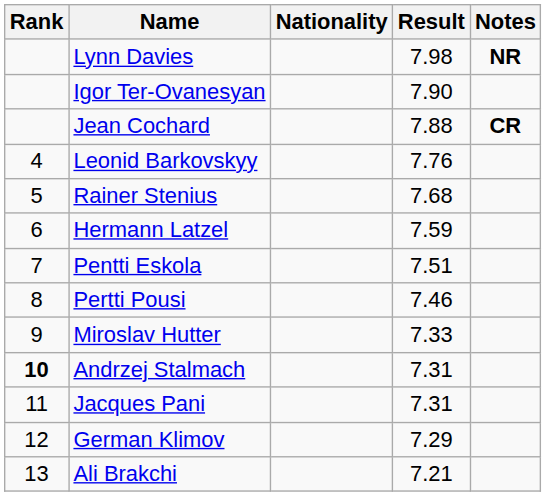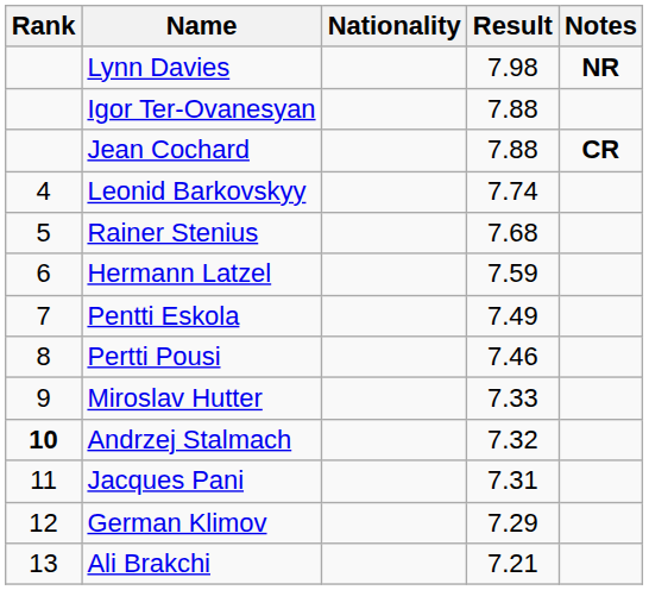 <table class="wikitable sortable" style="text-align:center">
 <tr>
 <th>Rank</th>
 <th>Name</th>
 <th>Nationality</th>
 <th>Result</th>
 <th>Notes</th>
 </tr>
 <tr>
 <td></td>
 <td align=left><a href='#'>Lynn Davies</a></td>
 <td align=left></td>
 <td>7.98</td>
 <td><strong>NR</strong></td>
 </tr>
 <tr>
 <td></td>
 <td align=left><a href='#'>Igor Ter-Ovanesyan</a></td>
 <td align=left></td>
-<td>7.90</td>
+<td>7.88</td>
 <td></td>
 </tr>
 <tr>
 <td></td>
 <td align=left><a href='#'>Jean Cochard</a></td>
 <td align=left></td>
 <td>7.88</td>
 <td><strong>CR</strong></td>
 </tr>
 <tr>
 <td>4</td>
 <td align=left><a href='#'>Leonid Barkovskyy</a></td>
 <td align=left></td>
-<td>7.76</td>
+<td>7.74</td>
 <td></td>
 </tr>
 <tr>
 <td>5</td>
 <td align=left><a href='#'>Rainer Stenius</a></td>
 <td align=left></td>
 <td>7.68</td>
 <td></td>
 </tr>
 <tr>
 <td>6</td>
 <td align=left><a href='#'>Hermann Latzel</a></td>
 <td align=left></td>
 <td>7.59</td>
 <td></td>
 </tr>
 <tr>
 <td>7</td>
 <td align=left><a href='#'>Pentti Eskola</a></td>
 <td align=left></td>
-<td>7.51</td>
+<td>7.49</td>
 <td></td>
 </tr>
 <tr>
 <td>8</td>
 <td align=left><a href='#'>Pertti Pousi</a></td>
 <td align=left></td>
 <td>7.46</td>
 <td></td>
 </tr>
 <tr>
 <td>9</td>
 <td align=left><a href='#'>Miroslav Hutter</a></td>
 <td align=left></td>
 <td>7.33</td>
 <td></td>
 </tr>
 <tr>
 <td><strong>10</strong></td>
 <td align=left><a href='#'>Andrzej Stalmach</a></td>
 <td align=left></td>
-<td>7.31</td>
+<td>7.32</td>
 <td></td>
 </tr>
 <tr>
 <td>11</td>
 <td align=left><a href='#'>Jacques Pani</a></td>
 <td align=left></td>
 <td>7.31</td>
 <td></td>
 </tr>
 <tr>
 <td>12</td>
 <td align=left><a href='#'>German Klimov</a></td>
 <td align=left></td>
 <td>7.29</td>
 <td></td>
 </tr>
 <tr>
 <td>13</td>
 <td align=left><a href='#'>Ali Brakchi</a></td>
 <td align=left></td>
 <td>7.21</td>
 <td></td>
 </tr>
 </table>
